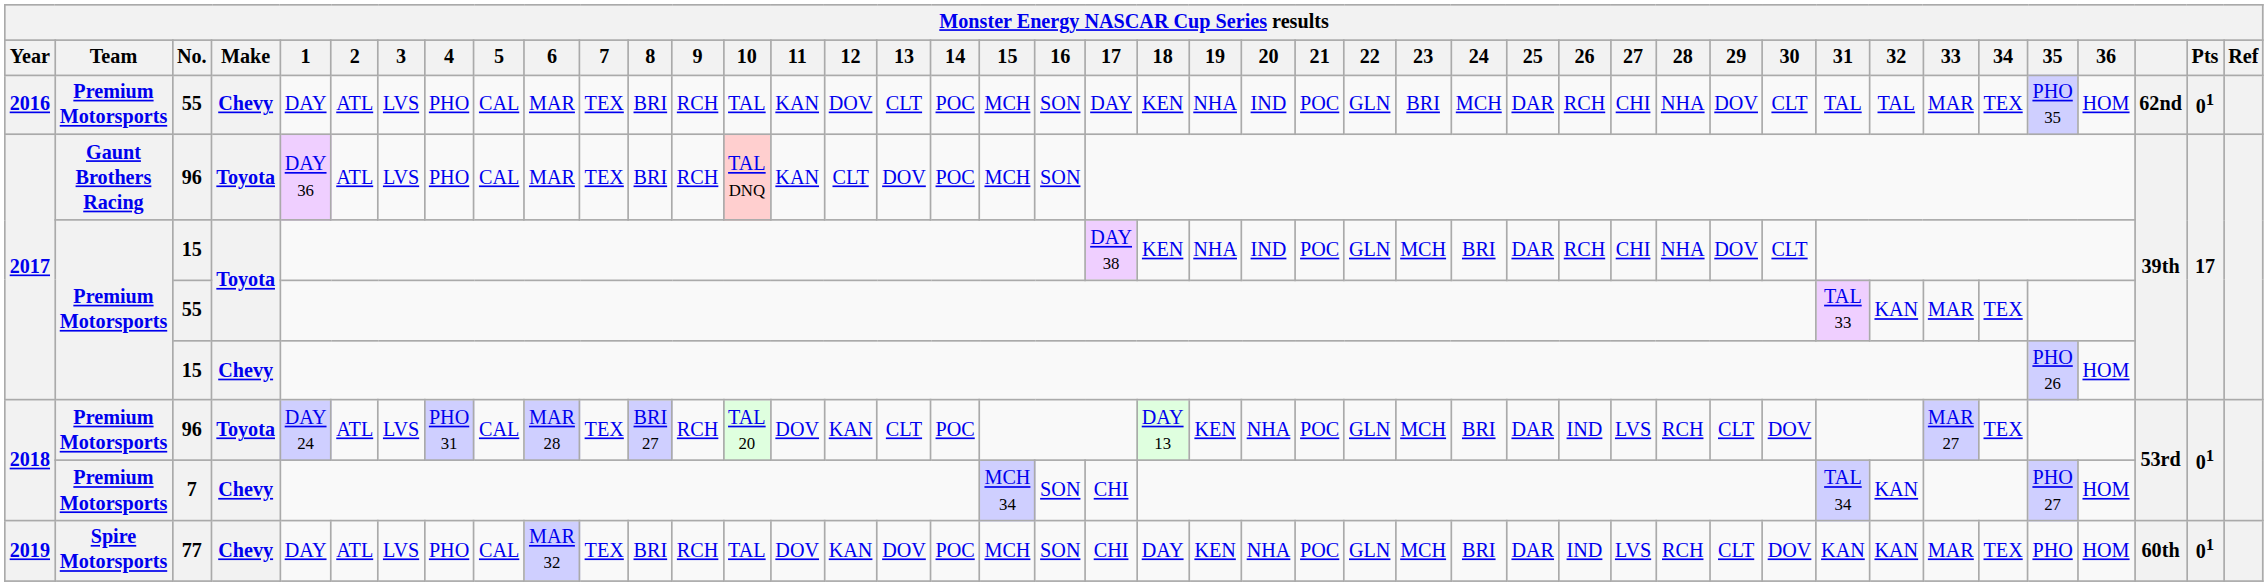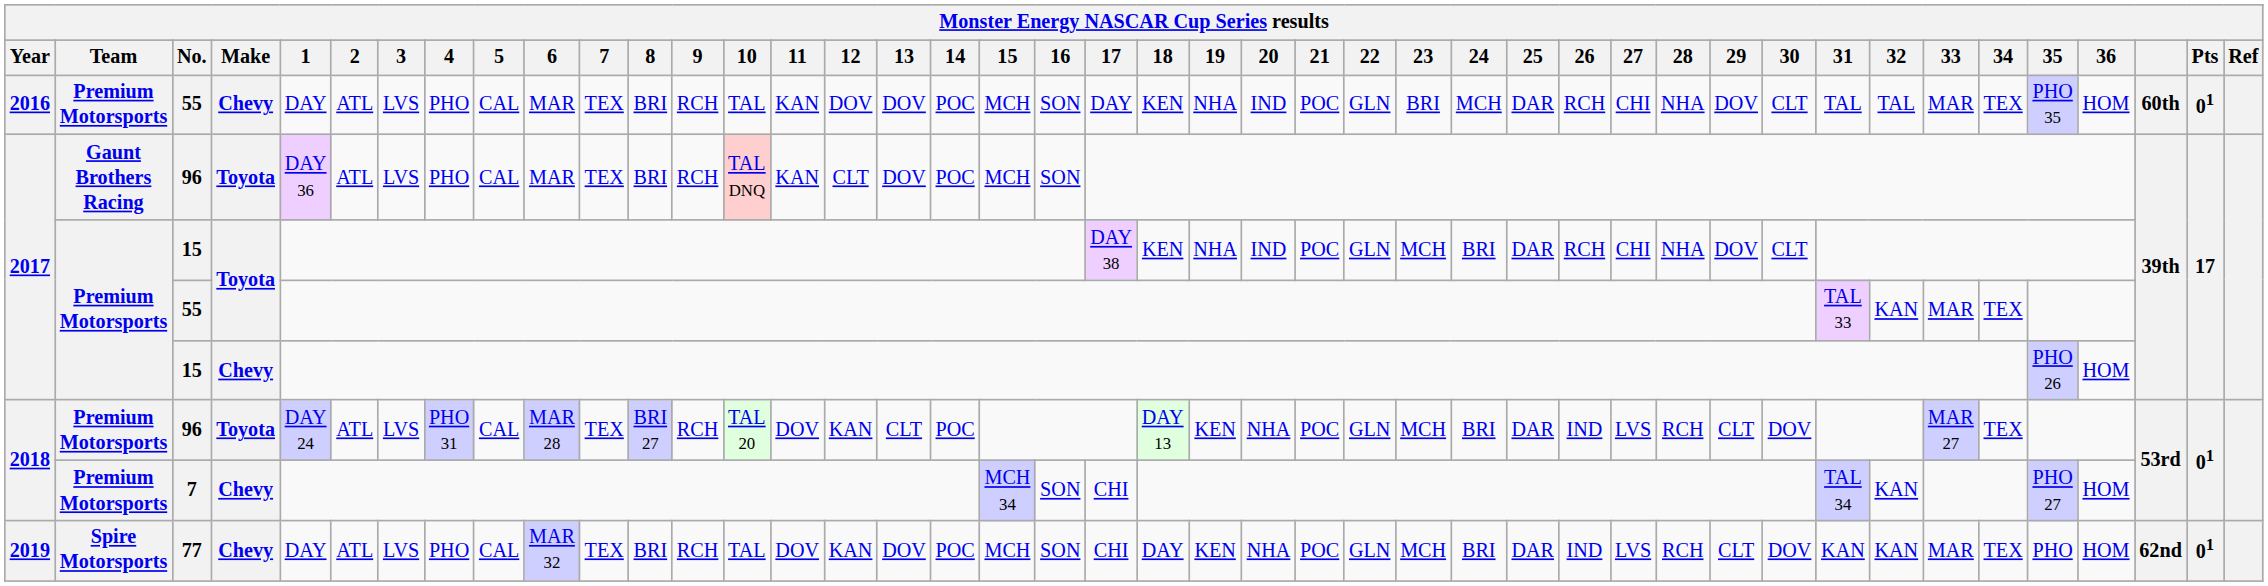 <table class="wikitable" style="text-align:center; font-size:75%">
 <tr>
 <th colspan=45><a href='#'>Monster Energy NASCAR Cup Series</a> results</th>
 </tr>
 <tr>
 <th>Year</th>
 <th>Team</th>
 <th>No.</th>
 <th>Make</th>
 <th>1</th>
 <th>2</th>
 <th>3</th>
 <th>4</th>
 <th>5</th>
 <th>6</th>
 <th>7</th>
 <th>8</th>
 <th>9</th>
 <th>10</th>
 <th>11</th>
 <th>12</th>
 <th>13</th>
 <th>14</th>
 <th>15</th>
 <th>16</th>
 <th>17</th>
 <th>18</th>
 <th>19</th>
 <th>20</th>
 <th>21</th>
 <th>22</th>
 <th>23</th>
 <th>24</th>
 <th>25</th>
 <th>26</th>
 <th>27</th>
 <th>28</th>
 <th>29</th>
 <th>30</th>
 <th>31</th>
 <th>32</th>
 <th>33</th>
 <th>34</th>
 <th>35</th>
 <th>36</th>
 <th></th>
 <th>Pts</th>
 <th>Ref</th>
 </tr>
 <tr>
 <th><a href='#'>2016</a></th>
 <th><a href='#'>Premium Motorsports</a></th>
 <th>55</th>
 <th><a href='#'>Chevy</a></th>
 <td><a href='#'>DAY</a></td>
 <td><a href='#'>ATL</a></td>
 <td><a href='#'>LVS</a></td>
 <td><a href='#'>PHO</a></td>
 <td><a href='#'>CAL</a></td>
 <td><a href='#'>MAR</a></td>
 <td><a href='#'>TEX</a></td>
 <td><a href='#'>BRI</a></td>
 <td><a href='#'>RCH</a></td>
 <td><a href='#'>TAL</a></td>
 <td><a href='#'>KAN</a></td>
 <td><a href='#'>DOV</a></td>
-<td><a href='#'>CLT</a></td>
+<td><a href='#'>DOV</a></td>
 <td><a href='#'>POC</a></td>
 <td><a href='#'>MCH</a></td>
 <td><a href='#'>SON</a></td>
 <td><a href='#'>DAY</a></td>
 <td><a href='#'>KEN</a></td>
 <td><a href='#'>NHA</a></td>
 <td><a href='#'>IND</a></td>
 <td><a href='#'>POC</a></td>
 <td><a href='#'>GLN</a></td>
 <td><a href='#'>BRI</a></td>
 <td><a href='#'>MCH</a></td>
 <td><a href='#'>DAR</a></td>
 <td><a href='#'>RCH</a></td>
 <td><a href='#'>CHI</a></td>
 <td><a href='#'>NHA</a></td>
 <td><a href='#'>DOV</a></td>
 <td><a href='#'>CLT</a></td>
 <td><a href='#'>TAL</a></td>
 <td><a href='#'>TAL</a></td>
 <td><a href='#'>MAR</a></td>
 <td><a href='#'>TEX</a></td>
 <td style="background:#CFCFFF;"><a href='#'>PHO</a><br><small>35</small></td>
 <td><a href='#'>HOM</a></td>
-<th>62nd</th>
+<th>60th</th>
 <th>0<sup>1</sup></th>
 <th></th>
 </tr>
 <tr>
 <th rowspan=4><a href='#'>2017</a></th>
 <th><a href='#'>Gaunt Brothers Racing</a></th>
 <th>96</th>
 <th><a href='#'>Toyota</a></th>
 <td style="background:#EFCFFF;"><a href='#'>DAY</a><br><small>36</small></td>
 <td><a href='#'>ATL</a></td>
 <td><a href='#'>LVS</a></td>
 <td><a href='#'>PHO</a></td>
 <td><a href='#'>CAL</a></td>
 <td><a href='#'>MAR</a></td>
 <td><a href='#'>TEX</a></td>
 <td><a href='#'>BRI</a></td>
 <td><a href='#'>RCH</a></td>
 <td style="background:#FFCFCF;"><a href='#'>TAL</a><br><small>DNQ</small></td>
 <td><a href='#'>KAN</a></td>
 <td><a href='#'>CLT</a></td>
 <td><a href='#'>DOV</a></td>
 <td><a href='#'>POC</a></td>
 <td><a href='#'>MCH</a></td>
 <td><a href='#'>SON</a></td>
 <td colspan=20></td>
 <th rowspan=4>39th</th>
 <th rowspan=4>17</th>
 <th rowspan=4></th>
 </tr>
 <tr>
 <th rowspan=3><a href='#'>Premium Motorsports</a></th>
 <th>15</th>
 <th rowspan=2><a href='#'>Toyota</a></th>
 <td colspan=16></td>
 <td style="background:#EFCFFF;"><a href='#'>DAY</a><br><small>38</small></td>
 <td><a href='#'>KEN</a></td>
 <td><a href='#'>NHA</a></td>
 <td><a href='#'>IND</a></td>
 <td><a href='#'>POC</a></td>
 <td><a href='#'>GLN</a></td>
 <td><a href='#'>MCH</a></td>
 <td><a href='#'>BRI</a></td>
 <td><a href='#'>DAR</a></td>
 <td><a href='#'>RCH</a></td>
 <td><a href='#'>CHI</a></td>
 <td><a href='#'>NHA</a></td>
 <td><a href='#'>DOV</a></td>
 <td><a href='#'>CLT</a></td>
 <td colspan=6></td>
 </tr>
 <tr>
 <th>55</th>
 <td colspan=30></td>
 <td style="background:#EFCFFF;"><a href='#'>TAL</a><br><small>33</small></td>
 <td><a href='#'>KAN</a></td>
 <td><a href='#'>MAR</a></td>
 <td><a href='#'>TEX</a></td>
 <td colspan=2></td>
 </tr>
 <tr>
 <th>15</th>
 <th><a href='#'>Chevy</a></th>
 <td colspan=34></td>
 <td style="background:#CFCFFF;"><a href='#'>PHO</a><br><small>26</small></td>
 <td><a href='#'>HOM</a></td>
 </tr>
 <tr>
 <th rowspan=2><a href='#'>2018</a></th>
 <th><a href='#'>Premium Motorsports</a></th>
 <th>96</th>
 <th><a href='#'>Toyota</a></th>
 <td style="background:#CFCFFF;"><a href='#'>DAY</a><br><small>24</small></td>
 <td><a href='#'>ATL</a></td>
 <td><a href='#'>LVS</a></td>
 <td style="background:#CFCFFF;"><a href='#'>PHO</a><br><small>31</small></td>
 <td><a href='#'>CAL</a></td>
 <td style="background:#CFCFFF;"><a href='#'>MAR</a><br><small>28</small></td>
 <td><a href='#'>TEX</a></td>
 <td style="background:#CFCFFF;"><a href='#'>BRI</a><br><small>27</small></td>
 <td><a href='#'>RCH</a></td>
 <td style="background:#DFFFDF;"><a href='#'>TAL</a><br><small>20</small></td>
 <td><a href='#'>DOV</a></td>
 <td><a href='#'>KAN</a></td>
 <td><a href='#'>CLT</a></td>
 <td><a href='#'>POC</a></td>
 <td colspan=3></td>
 <td style="background:#DFFFDF;"><a href='#'>DAY</a><br><small>13</small></td>
 <td><a href='#'>KEN</a></td>
 <td><a href='#'>NHA</a></td>
 <td><a href='#'>POC</a></td>
 <td><a href='#'>GLN</a></td>
 <td><a href='#'>MCH</a></td>
 <td><a href='#'>BRI</a></td>
 <td><a href='#'>DAR</a></td>
 <td><a href='#'>IND</a></td>
 <td><a href='#'>LVS</a></td>
 <td><a href='#'>RCH</a></td>
 <td><a href='#'>CLT</a></td>
 <td><a href='#'>DOV</a></td>
 <td colspan=2></td>
 <td style="background:#CFCFFF;"><a href='#'>MAR</a><br><small>27</small></td>
 <td><a href='#'>TEX</a></td>
 <td colspan=2></td>
 <th rowspan=2>53rd</th>
 <th rowspan=2>0<sup>1</sup></th>
 <th rowspan=2></th>
 </tr>
 <tr>
 <th><a href='#'>Premium Motorsports</a></th>
 <th>7</th>
 <th><a href='#'>Chevy</a></th>
 <td colspan=14></td>
 <td style="background:#CFCFFF;"><a href='#'>MCH</a><br><small>34</small></td>
 <td><a href='#'>SON</a></td>
 <td><a href='#'>CHI</a></td>
 <td colspan=13></td>
 <td style="background:#CFCFFF;"><a href='#'>TAL</a><br><small>34</small></td>
 <td><a href='#'>KAN</a></td>
 <td colspan=2></td>
 <td style="background:#CFCFFF;"><a href='#'>PHO</a><br><small>27</small></td>
 <td><a href='#'>HOM</a></td>
 </tr>
 <tr>
 <th><a href='#'>2019</a></th>
 <th><a href='#'>Spire Motorsports</a></th>
 <th>77</th>
 <th><a href='#'>Chevy</a></th>
 <td><a href='#'>DAY</a></td>
 <td><a href='#'>ATL</a></td>
 <td><a href='#'>LVS</a></td>
 <td><a href='#'>PHO</a></td>
 <td><a href='#'>CAL</a></td>
 <td style="background:#CFCFFF;"><a href='#'>MAR</a><br><small>32</small></td>
 <td><a href='#'>TEX</a></td>
 <td><a href='#'>BRI</a></td>
 <td><a href='#'>RCH</a></td>
 <td><a href='#'>TAL</a></td>
 <td><a href='#'>DOV</a></td>
 <td><a href='#'>KAN</a></td>
 <td><a href='#'>DOV</a></td>
 <td><a href='#'>POC</a></td>
 <td><a href='#'>MCH</a></td>
 <td><a href='#'>SON</a></td>
 <td><a href='#'>CHI</a></td>
 <td><a href='#'>DAY</a></td>
 <td><a href='#'>KEN</a></td>
 <td><a href='#'>NHA</a></td>
 <td><a href='#'>POC</a></td>
 <td><a href='#'>GLN</a></td>
 <td><a href='#'>MCH</a></td>
 <td><a href='#'>BRI</a></td>
 <td><a href='#'>DAR</a></td>
 <td><a href='#'>IND</a></td>
 <td><a href='#'>LVS</a></td>
 <td><a href='#'>RCH</a></td>
 <td><a href='#'>CLT</a></td>
 <td><a href='#'>DOV</a></td>
 <td><a href='#'>KAN</a></td>
 <td><a href='#'>KAN</a></td>
 <td><a href='#'>MAR</a></td>
 <td><a href='#'>TEX</a></td>
 <td><a href='#'>PHO</a></td>
 <td><a href='#'>HOM</a></td>
-<th>60th</th>
+<th>62nd</th>
 <th>0<sup>1</sup></th>
 <th></th>
 </tr>
 </table>
